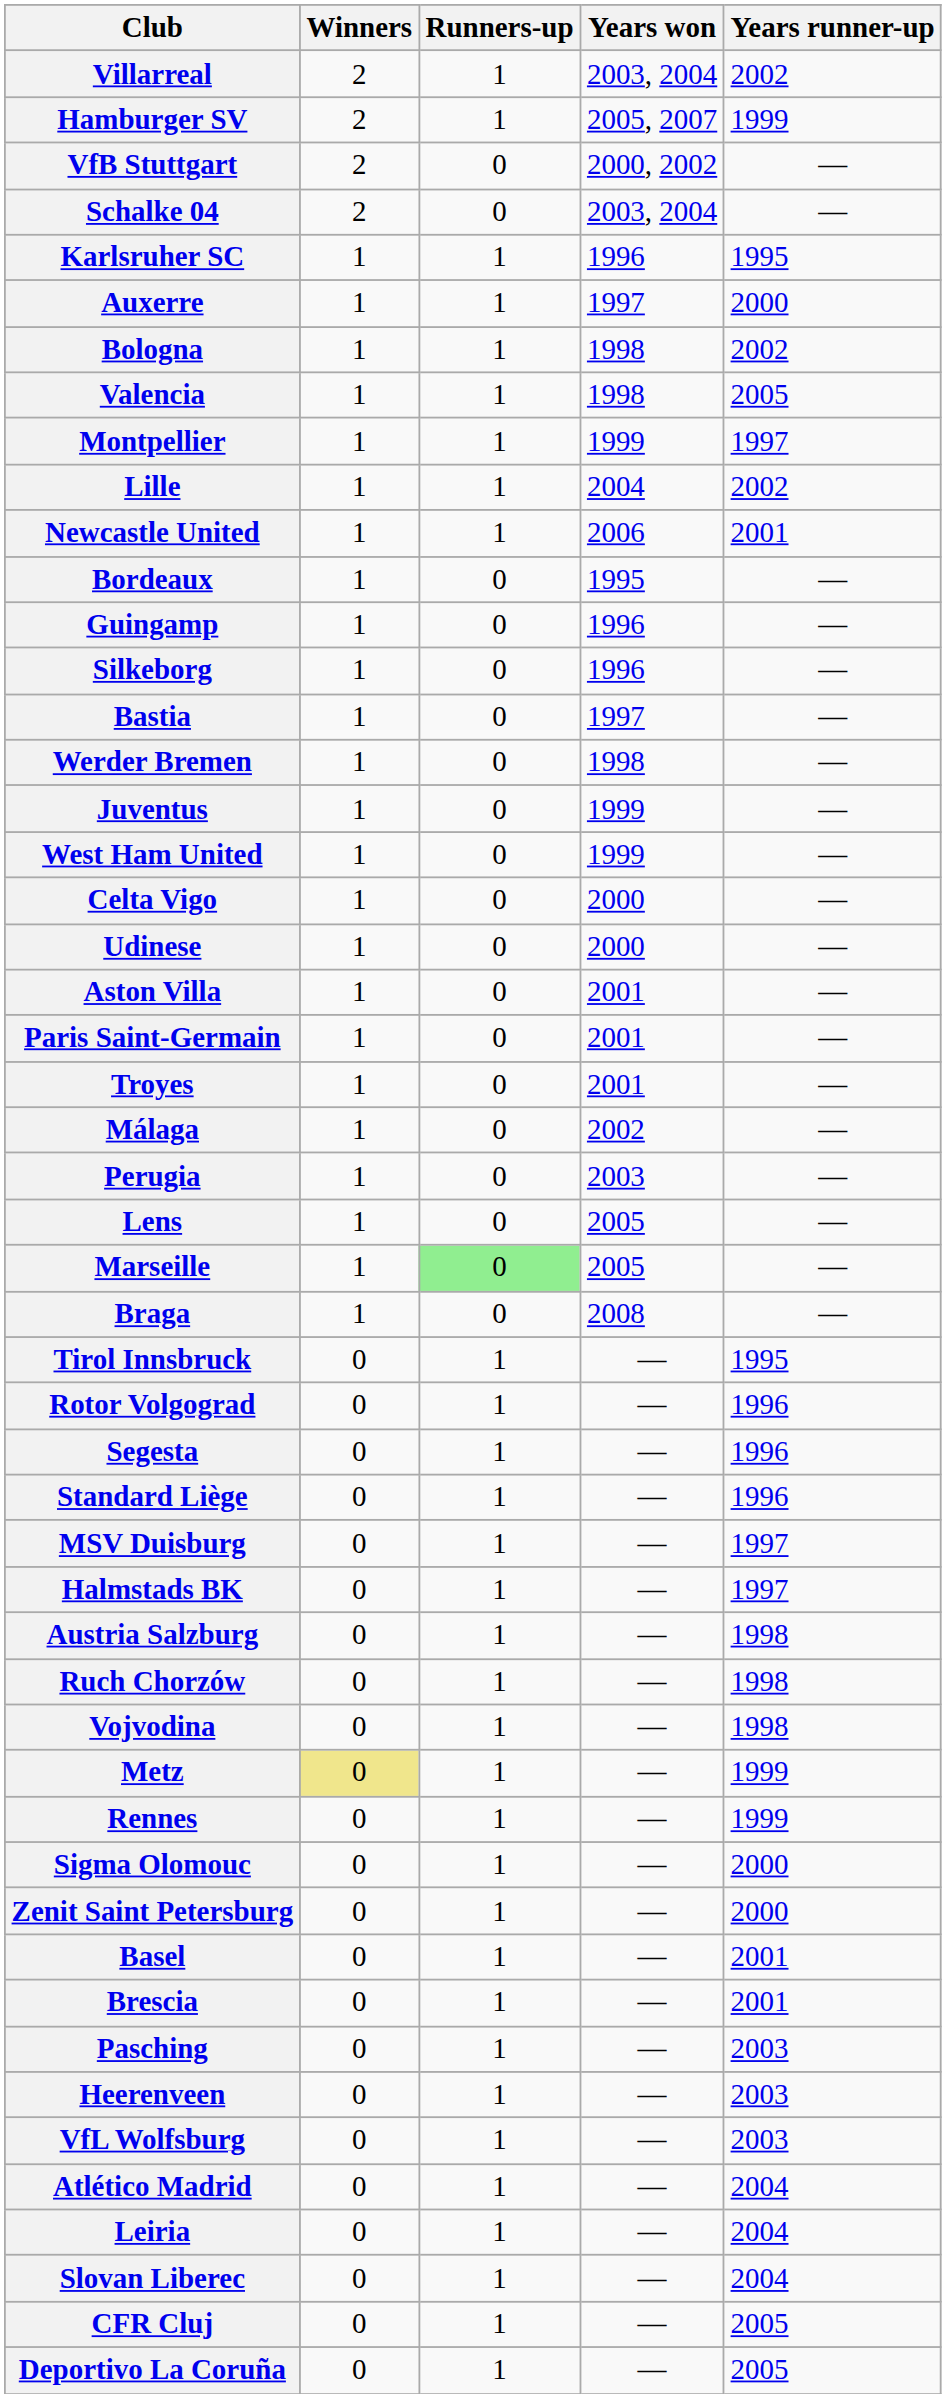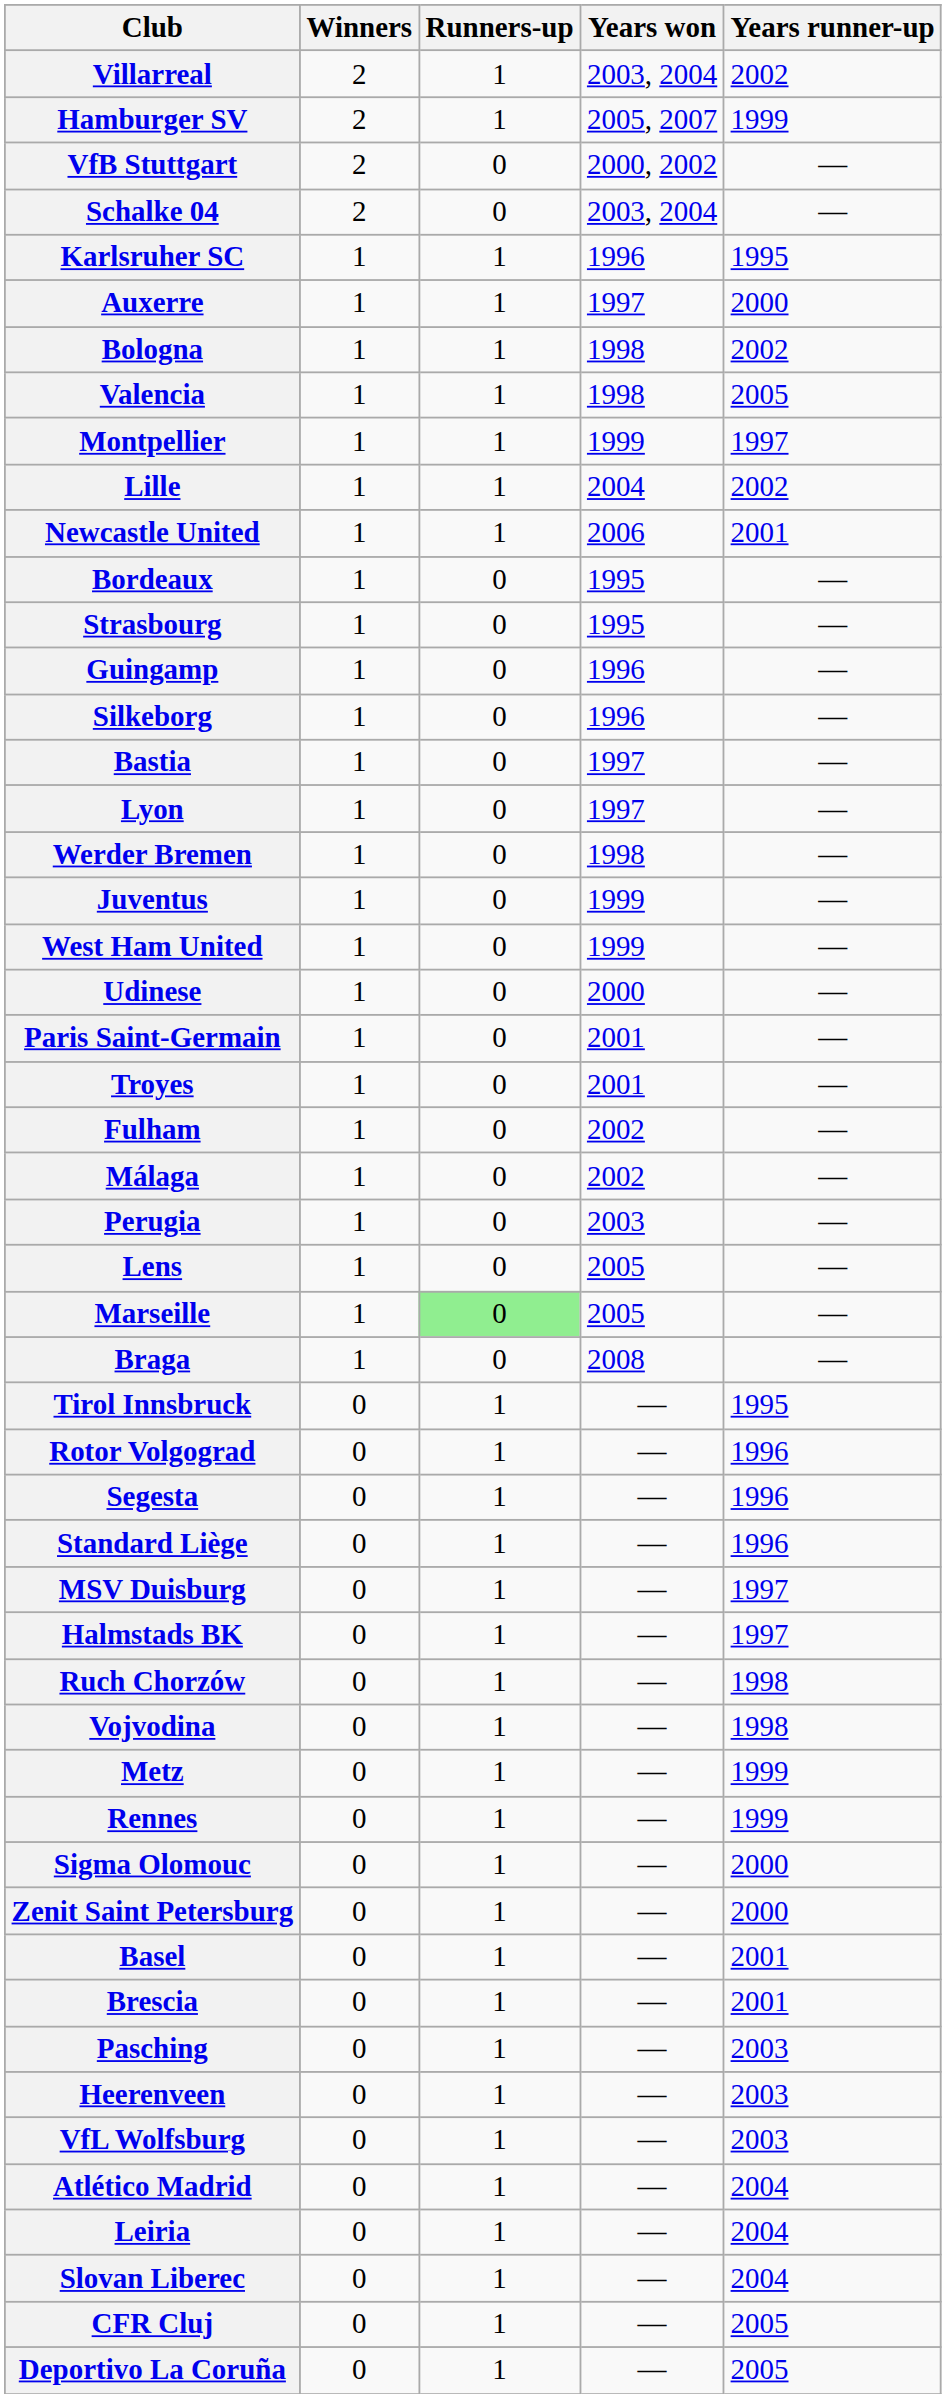 <table class="wikitable plainrowheaders sortable">
 <tr>
 <th scope=col>Club</th>
 <th scope=col>Winners</th>
 <th scope=col>Runners-up</th>
 <th scope=col class=unsortable>Years won</th>
 <th scope=col class=unsortable>Years runner-up</th>
 </tr>
 <tr>
 <th scope=row> <a href='#'>Villarreal</a></th>
 <td align=center>2</td>
 <td align=center>1</td>
 <td><a href='#'>2003</a>, <a href='#'>2004</a></td>
 <td><a href='#'>2002</a></td>
 </tr>
 <tr>
 <th scope=row> <a href='#'>Hamburger SV</a></th>
 <td align=center>2</td>
 <td align=center>1</td>
 <td><a href='#'>2005</a>, <a href='#'>2007</a></td>
 <td><a href='#'>1999</a></td>
 </tr>
 <tr>
 <th scope=row> <a href='#'>VfB Stuttgart</a></th>
 <td align=center>2</td>
 <td align=center>0</td>
 <td><a href='#'>2000</a>, <a href='#'>2002</a></td>
 <td align=center>—</td>
 </tr>
 <tr>
 <th scope=row> <a href='#'>Schalke 04</a></th>
 <td align=center>2</td>
 <td align=center>0</td>
 <td><a href='#'>2003</a>, <a href='#'>2004</a></td>
 <td align=center>—</td>
 </tr>
 <tr>
 <th scope=row> <a href='#'>Karlsruher SC</a></th>
 <td align=center>1</td>
 <td align=center>1</td>
 <td><a href='#'>1996</a></td>
 <td><a href='#'>1995</a></td>
 </tr>
 <tr>
 <th scope=row> <a href='#'>Auxerre</a></th>
 <td align=center>1</td>
 <td align=center>1</td>
 <td><a href='#'>1997</a></td>
 <td><a href='#'>2000</a></td>
 </tr>
 <tr>
 <th scope=row> <a href='#'>Bologna</a></th>
 <td align=center>1</td>
 <td align=center>1</td>
 <td><a href='#'>1998</a></td>
 <td><a href='#'>2002</a></td>
 </tr>
 <tr>
 <th scope=row> <a href='#'>Valencia</a></th>
 <td align=center>1</td>
 <td align=center>1</td>
 <td><a href='#'>1998</a></td>
 <td><a href='#'>2005</a></td>
 </tr>
 <tr>
 <th scope=row> <a href='#'>Montpellier</a></th>
 <td align=center>1</td>
 <td align=center>1</td>
 <td><a href='#'>1999</a></td>
 <td><a href='#'>1997</a></td>
 </tr>
 <tr>
 <th scope=row> <a href='#'>Lille</a></th>
 <td align=center>1</td>
 <td align=center>1</td>
 <td><a href='#'>2004</a></td>
 <td><a href='#'>2002</a></td>
 </tr>
 <tr>
 <th scope=row> <a href='#'>Newcastle United</a></th>
 <td align=center>1</td>
 <td align=center>1</td>
 <td><a href='#'>2006</a></td>
 <td><a href='#'>2001</a></td>
 </tr>
 <tr>
 <th scope=row> <a href='#'>Bordeaux</a></th>
 <td align=center>1</td>
 <td align=center>0</td>
 <td><a href='#'>1995</a></td>
 <td align=center>—</td>
 </tr>
 <tr>
+<th scope=row> <a href='#'>Strasbourg</a></th>
+<td align=center>1</td>
+<td align=center>0</td>
+<td><a href='#'>1995</a></td>
+<td align=center>—</td>
+</tr>
+<tr>
 <th scope=row> <a href='#'>Guingamp</a></th>
 <td align=center>1</td>
 <td align=center>0</td>
 <td><a href='#'>1996</a></td>
 <td align=center>—</td>
 </tr>
 <tr>
 <th scope=row> <a href='#'>Silkeborg</a></th>
 <td align=center>1</td>
 <td align=center>0</td>
 <td><a href='#'>1996</a></td>
 <td align=center>—</td>
 </tr>
 <tr>
 <th scope=row> <a href='#'>Bastia</a></th>
+<td align=center>1</td>
+<td align=center>0</td>
+<td><a href='#'>1997</a></td>
+<td align=center>—</td>
+</tr>
+<tr>
+<th scope=row> <a href='#'>Lyon</a></th>
 <td align=center>1</td>
 <td align=center>0</td>
 <td><a href='#'>1997</a></td>
 <td align=center>—</td>
 </tr>
 <tr>
 <th scope=row> <a href='#'>Werder Bremen</a></th>
 <td align=center>1</td>
 <td align=center>0</td>
 <td><a href='#'>1998</a></td>
 <td align=center>—</td>
 </tr>
 <tr>
 <th scope=row> <a href='#'>Juventus</a></th>
 <td align=center>1</td>
 <td align=center>0</td>
 <td><a href='#'>1999</a></td>
 <td align=center>—</td>
 </tr>
 <tr>
 <th scope=row> <a href='#'>West Ham United</a></th>
 <td align=center>1</td>
 <td align=center>0</td>
 <td><a href='#'>1999</a></td>
 <td align=center>—</td>
 </tr>
 <tr>
-<th scope=row> <a href='#'>Celta Vigo</a></th>
-<td align=center>1</td>
-<td align=center>0</td>
-<td><a href='#'>2000</a></td>
-<td align=center>—</td>
-</tr>
-<tr>
 <th scope=row> <a href='#'>Udinese</a></th>
 <td align=center>1</td>
 <td align=center>0</td>
 <td><a href='#'>2000</a></td>
-<td align=center>—</td>
-</tr>
-<tr>
-<th scope=row> <a href='#'>Aston Villa</a></th>
-<td align=center>1</td>
-<td align=center>0</td>
-<td><a href='#'>2001</a></td>
 <td align=center>—</td>
 </tr>
 <tr>
 <th scope=row> <a href='#'>Paris Saint-Germain</a></th>
 <td align=center>1</td>
 <td align=center>0</td>
 <td><a href='#'>2001</a></td>
 <td align=center>—</td>
 </tr>
 <tr>
 <th scope=row> <a href='#'>Troyes</a></th>
 <td align=center>1</td>
 <td align=center>0</td>
 <td><a href='#'>2001</a></td>
+<td align=center>—</td>
+</tr>
+<tr>
+<th scope=row> <a href='#'>Fulham</a></th>
+<td align=center>1</td>
+<td align=center>0</td>
+<td><a href='#'>2002</a></td>
 <td align=center>—</td>
 </tr>
 <tr>
 <th scope=row> <a href='#'>Málaga</a></th>
 <td align=center>1</td>
 <td align=center>0</td>
 <td><a href='#'>2002</a></td>
 <td align=center>—</td>
 </tr>
 <tr>
 <th scope=row> <a href='#'>Perugia</a></th>
 <td align=center>1</td>
 <td align=center>0</td>
 <td><a href='#'>2003</a></td>
 <td align=center>—</td>
 </tr>
 <tr>
 <th scope=row> <a href='#'>Lens</a></th>
 <td align=center>1</td>
 <td align=center>0</td>
 <td><a href='#'>2005</a></td>
 <td align=center>—</td>
 </tr>
 <tr>
 <th scope=row> <a href='#'>Marseille</a></th>
 <td align=center>1</td>
 <td align=center style="background: lightgreen;">0</td>
 <td><a href='#'>2005</a></td>
 <td align=center>—</td>
 </tr>
 <tr>
 <th scope=row> <a href='#'>Braga</a></th>
 <td align=center>1</td>
 <td align=center>0</td>
 <td><a href='#'>2008</a></td>
 <td align=center>—</td>
 </tr>
 <tr>
 <th scope=row> <a href='#'>Tirol Innsbruck</a></th>
 <td align=center>0</td>
 <td align=center>1</td>
 <td align=center>—</td>
 <td><a href='#'>1995</a></td>
 </tr>
 <tr>
 <th scope=row> <a href='#'>Rotor Volgograd</a></th>
 <td align=center>0</td>
 <td align=center>1</td>
 <td align=center>—</td>
 <td><a href='#'>1996</a></td>
 </tr>
 <tr>
 <th scope=row> <a href='#'>Segesta</a></th>
 <td align=center>0</td>
 <td align=center>1</td>
 <td align=center>—</td>
 <td><a href='#'>1996</a></td>
 </tr>
 <tr>
 <th scope=row> <a href='#'>Standard Liège</a></th>
 <td align=center>0</td>
 <td align=center>1</td>
 <td align=center>—</td>
 <td><a href='#'>1996</a></td>
 </tr>
 <tr>
 <th scope=row> <a href='#'>MSV Duisburg</a></th>
 <td align=center>0</td>
 <td align=center>1</td>
 <td align=center>—</td>
 <td><a href='#'>1997</a></td>
 </tr>
 <tr>
 <th scope=row> <a href='#'>Halmstads BK</a></th>
 <td align=center>0</td>
 <td align=center>1</td>
 <td align=center>—</td>
 <td><a href='#'>1997</a></td>
 </tr>
 <tr>
-<th scope=row> <a href='#'>Austria Salzburg</a></th>
-<td align=center>0</td>
-<td align=center>1</td>
-<td align=center>—</td>
-<td><a href='#'>1998</a></td>
-</tr>
-<tr>
 <th scope=row> <a href='#'>Ruch Chorzów</a></th>
 <td align=center>0</td>
 <td align=center>1</td>
 <td align=center>—</td>
 <td><a href='#'>1998</a></td>
 </tr>
 <tr>
 <th scope=row> <a href='#'>Vojvodina</a></th>
 <td align=center>0</td>
 <td align=center>1</td>
 <td align=center>—</td>
 <td><a href='#'>1998</a></td>
 </tr>
 <tr>
 <th scope=row> <a href='#'>Metz</a></th>
-<td align=center style="background: khaki;">0</td>
+<td align=center>0</td>
 <td align=center>1</td>
 <td align=center>—</td>
 <td><a href='#'>1999</a></td>
 </tr>
 <tr>
 <th scope=row> <a href='#'>Rennes</a></th>
 <td align=center>0</td>
 <td align=center>1</td>
 <td align=center>—</td>
 <td><a href='#'>1999</a></td>
 </tr>
 <tr>
 <th scope=row> <a href='#'>Sigma Olomouc</a></th>
 <td align=center>0</td>
 <td align=center>1</td>
 <td align=center>—</td>
 <td><a href='#'>2000</a></td>
 </tr>
 <tr>
 <th scope=row> <a href='#'>Zenit Saint Petersburg</a></th>
 <td align=center>0</td>
 <td align=center>1</td>
 <td align=center>—</td>
 <td><a href='#'>2000</a></td>
 </tr>
 <tr>
 <th scope=row> <a href='#'>Basel</a></th>
 <td align=center>0</td>
 <td align=center>1</td>
 <td align=center>—</td>
 <td><a href='#'>2001</a></td>
 </tr>
 <tr>
 <th scope=row> <a href='#'>Brescia</a></th>
 <td align=center>0</td>
 <td align=center>1</td>
 <td align=center>—</td>
 <td><a href='#'>2001</a></td>
 </tr>
 <tr>
 <th scope=row> <a href='#'>Pasching</a></th>
 <td align=center>0</td>
 <td align=center>1</td>
 <td align=center>—</td>
 <td><a href='#'>2003</a></td>
 </tr>
 <tr>
 <th scope=row> <a href='#'>Heerenveen</a></th>
 <td align=center>0</td>
 <td align=center>1</td>
 <td align=center>—</td>
 <td><a href='#'>2003</a></td>
 </tr>
 <tr>
 <th scope=row> <a href='#'>VfL Wolfsburg</a></th>
 <td align=center>0</td>
 <td align=center>1</td>
 <td align=center>—</td>
 <td><a href='#'>2003</a></td>
 </tr>
 <tr>
 <th scope=row> <a href='#'>Atlético Madrid</a></th>
 <td align=center>0</td>
 <td align=center>1</td>
 <td align=center>—</td>
 <td><a href='#'>2004</a></td>
 </tr>
 <tr>
 <th scope=row> <a href='#'>Leiria</a></th>
 <td align=center>0</td>
 <td align=center>1</td>
 <td align=center>—</td>
 <td><a href='#'>2004</a></td>
 </tr>
 <tr>
 <th scope=row> <a href='#'>Slovan Liberec</a></th>
 <td align=center>0</td>
 <td align=center>1</td>
 <td align=center>—</td>
 <td><a href='#'>2004</a></td>
 </tr>
 <tr>
 <th scope=row> <a href='#'>CFR Cluj</a></th>
 <td align=center>0</td>
 <td align=center>1</td>
 <td align=center>—</td>
 <td><a href='#'>2005</a></td>
 </tr>
 <tr>
 <th scope=row> <a href='#'>Deportivo La Coruña</a></th>
 <td align=center>0</td>
 <td align=center>1</td>
 <td align=center>—</td>
 <td><a href='#'>2005</a></td>
 </tr>
 </table>
